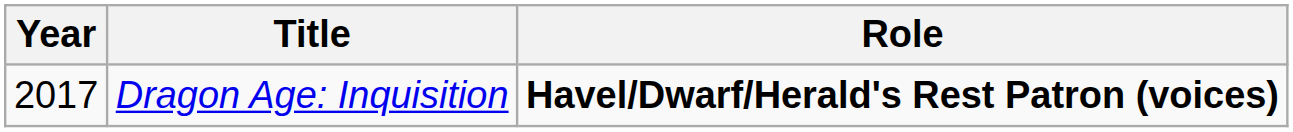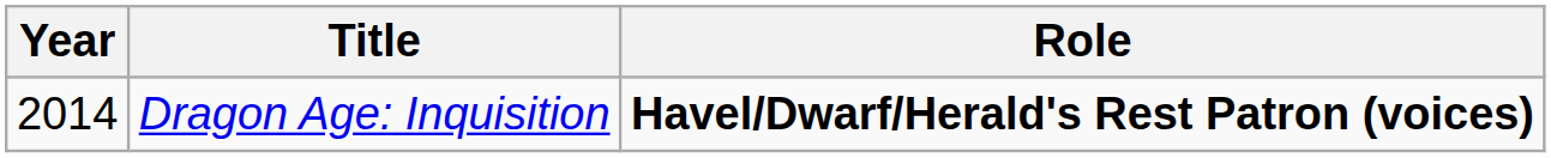 <table class="wikitable sortable">
 <tr>
 <th>Year</th>
 <th>Title</th>
 <th>Role</th>
 </tr>
 <tr>
-<td>2017</td>
+<td>2014</td>
 <td><em><a href='#'>Dragon Age: Inquisition</a></em></td>
 <td><strong>Havel/Dwarf/Herald's Rest Patron (voices)</strong></td>
 </tr>
 </table>
